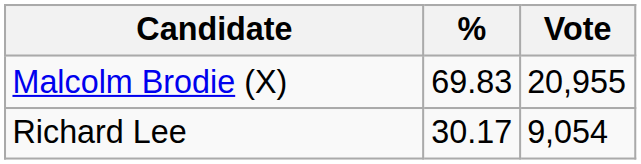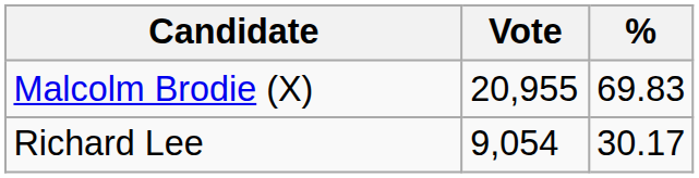 <table class="wikitable">
 <tr>
 <th bgcolor="#DDDDFF" width="200px">Candidate</th>
+<th bgcolor="#DDDDFF" width="50px">Vote</th>
 <th bgcolor="#DDDDFF" width="30px">%</th>
-<th bgcolor="#DDDDFF" width="50px">Vote</th>
 </tr>
 <tr>
 <td><a href='#'>Malcolm Brodie</a> (X)</td>
+<td>20,955</td>
 <td>69.83</td>
-<td>20,955</td>
 </tr>
 <tr>
 <td>Richard Lee</td>
+<td>9,054</td>
 <td>30.17</td>
-<td>9,054</td>
 </tr>
 </table>
